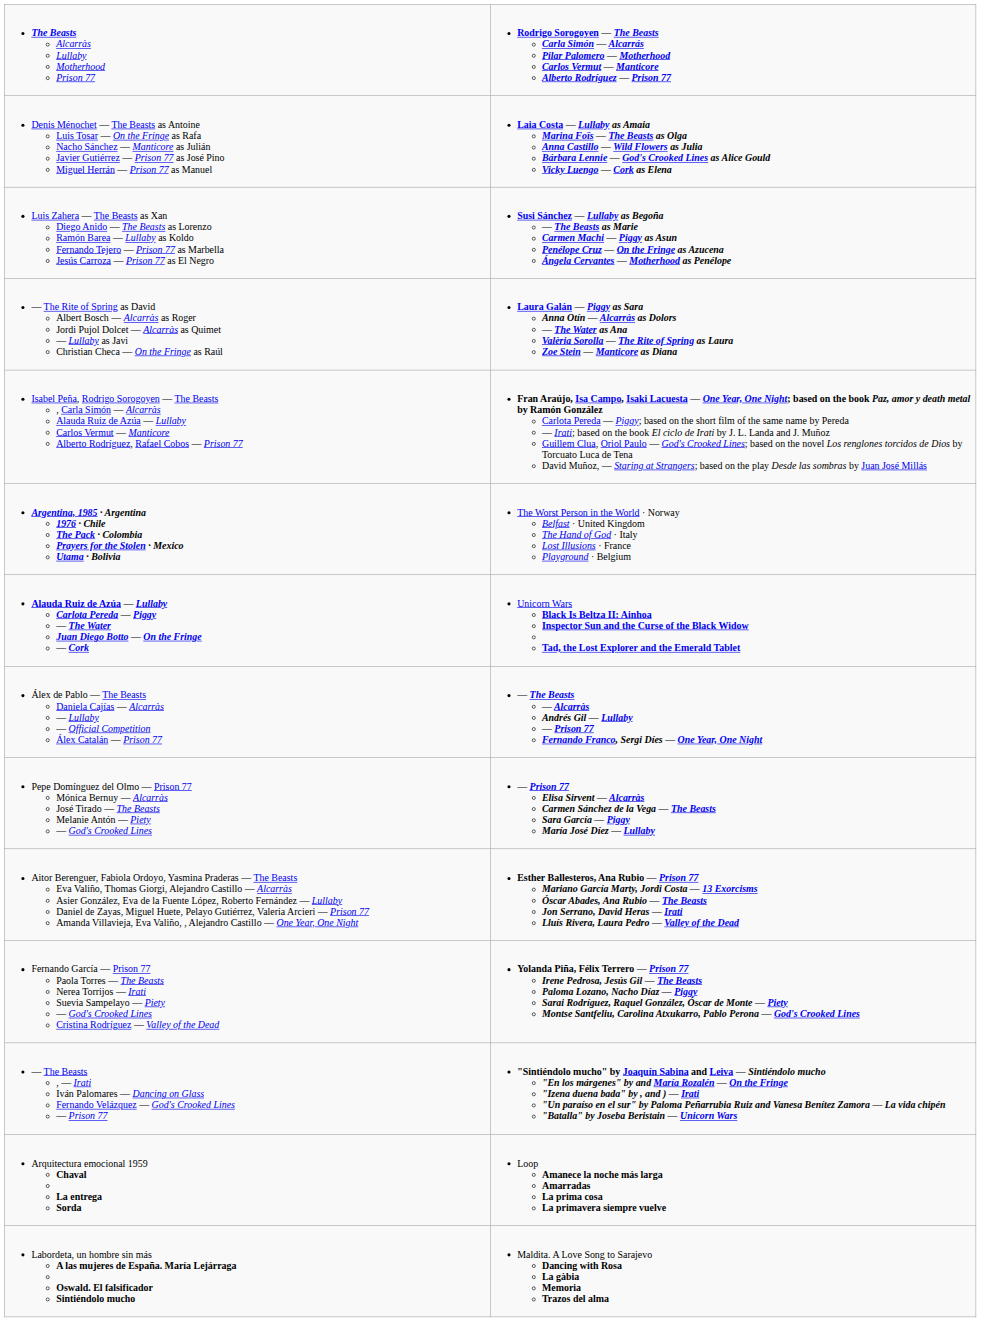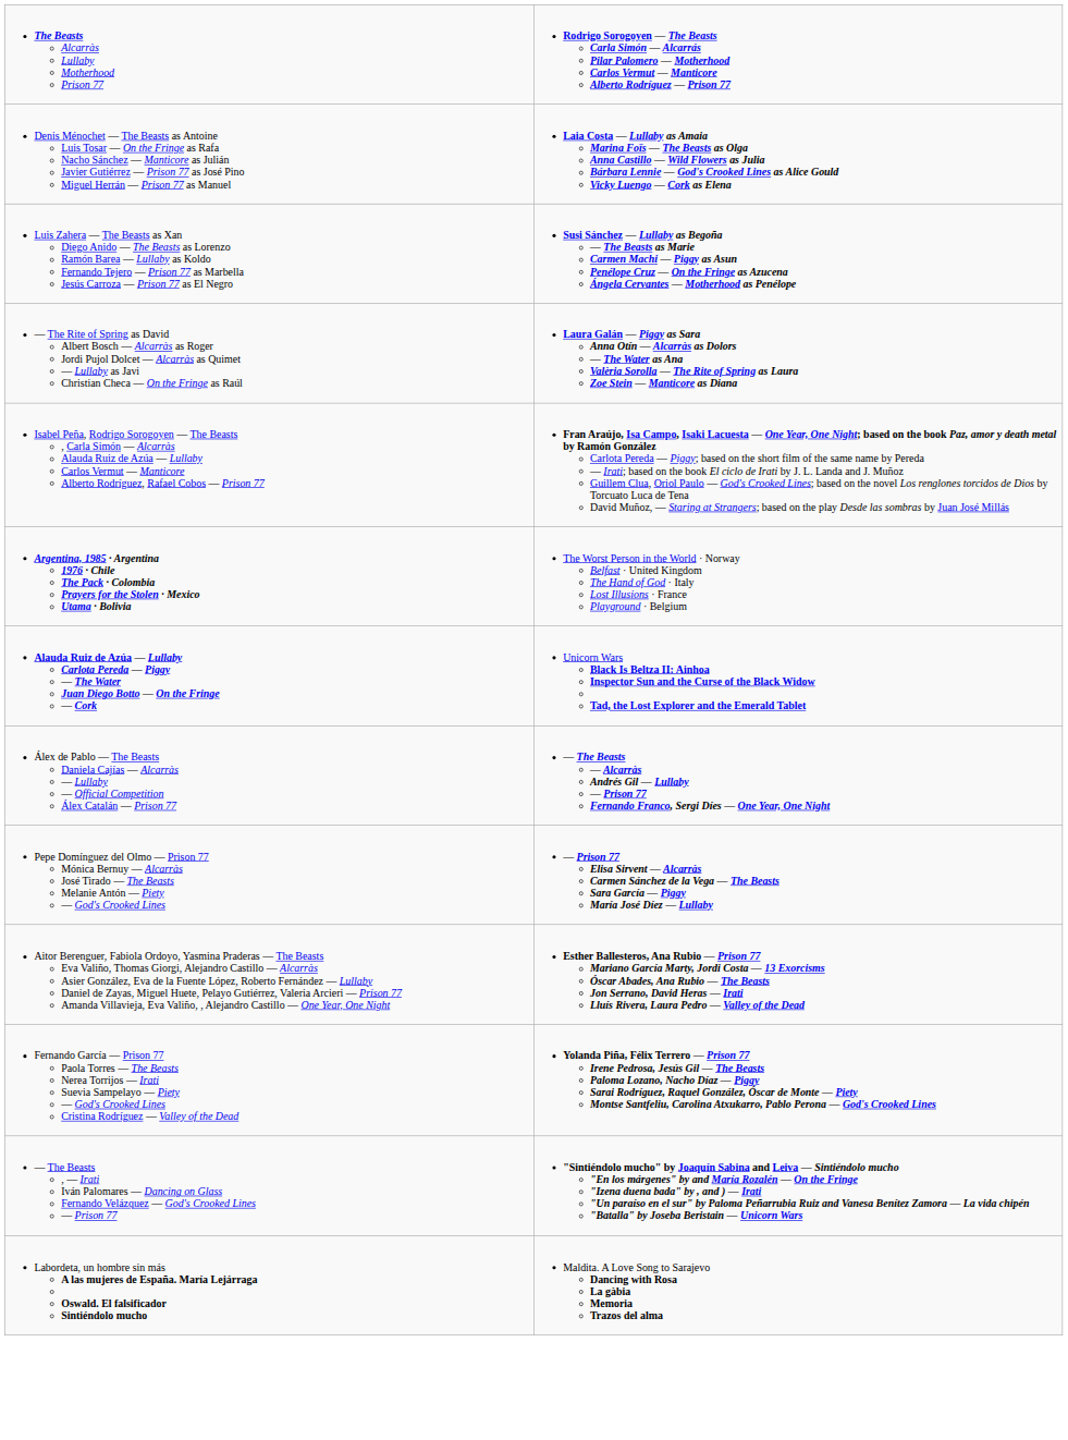 <table role="presentation" class=wikitable>
 <tr>
 <td style="vertical-align:top;" width="50%"><br><ul><li><strong><em><a href='#'>The Beasts</a></em></strong><ul><li><em><a href='#'>Alcarràs</a></em></li><li><em><a href='#'>Lullaby</a></em></li><li><em><a href='#'>Motherhood</a></em></li><li><em><a href='#'>Prison 77</a></em></li></ul></li></ul></td>
 <td style="vertical-align:top;" width="50%"><br><ul><li><strong><a href='#'>Rodrigo Sorogoyen</a> — <em><a href='#'>The Beasts</a><strong><em><ul><li><a href='#'>Carla Simón</a> — </em><a href='#'>Alcarrás</a><em></li><li><a href='#'>Pilar Palomero</a> — </em><a href='#'>Motherhood</a><em></li><li><a href='#'>Carlos Vermut</a> — </em><a href='#'>Manticore</a><em></li><li><a href='#'>Alberto Rodríguez</a> — </em><a href='#'>Prison 77</a><em></li></ul></li></ul></td>
 </tr>
 <tr>
 <td style="vertical-align:top;" width="50%"><br><ul><li></strong><a href='#'>Denis Ménochet</a> — </em><a href='#'>The Beasts</a></em></strong> as Antoine<ul><li><a href='#'>Luis Tosar</a> — <em><a href='#'>On the Fringe</a></em> as Rafa</li><li><a href='#'>Nacho Sánchez</a> — <em><a href='#'>Manticore</a></em> as Julián</li><li><a href='#'>Javier Gutiérrez</a> — <em><a href='#'>Prison 77</a></em> as José Pino</li><li><a href='#'>Miguel Herrán</a> — <em><a href='#'>Prison 77</a></em> as Manuel</li></ul></li></ul></td>
 <td style="vertical-align:top;" width="50%"><br><ul><li><strong><a href='#'>Laia Costa</a> — <em><a href='#'>Lullaby</a><strong><em> as Amaia<ul><li><a href='#'>Marina Foïs</a> — </em><a href='#'>The Beasts</a><em> as Olga</li><li><a href='#'>Anna Castillo</a> — </em><a href='#'>Wild Flowers</a><em> as Julia</li><li><a href='#'>Bárbara Lennie</a> — </em><a href='#'>God's Crooked Lines</a><em> as Alice Gould</li><li><a href='#'>Vicky Luengo</a> — </em><a href='#'>Cork</a><em> as Elena</li></ul></li></ul></td>
 </tr>
 <tr>
 <td style="vertical-align:top;" width="50%"><br><ul><li></strong><a href='#'>Luis Zahera</a> — </em><a href='#'>The Beasts</a></em></strong> as Xan<ul><li><a href='#'>Diego Anido</a> — <em><a href='#'>The Beasts</a></em> as Lorenzo</li><li><a href='#'>Ramón Barea</a> — <em><a href='#'>Lullaby</a></em> as Koldo</li><li><a href='#'>Fernando Tejero</a> — <em><a href='#'>Prison 77</a></em> as Marbella</li><li><a href='#'>Jesús Carroza</a> — <em><a href='#'>Prison 77</a></em> as El Negro</li></ul></li></ul></td>
 <td style="vertical-align:top;" width="50%"><br><ul><li><strong><a href='#'>Susi Sánchez</a> — <em><a href='#'>Lullaby</a><strong><em> as Begoña<ul><li> — </em><a href='#'>The Beasts</a><em> as Marie</li><li><a href='#'>Carmen Machi</a> — </em><a href='#'>Piggy</a><em> as Asun</li><li><a href='#'>Penélope Cruz</a> — </em><a href='#'>On the Fringe</a><em> as Azucena</li><li><a href='#'>Ángela Cervantes</a> — </em><a href='#'>Motherhood</a><em> as Penélope</li></ul></li></ul></td>
 </tr>
 <tr>
 <td style="vertical-align:top;" width="50%"><br><ul><li></strong> — </em><a href='#'>The Rite of Spring</a></em></strong> as David<ul><li>Albert Bosch — <em><a href='#'>Alcarràs</a></em> as Roger</li><li>Jordi Pujol Dolcet — <em><a href='#'>Alcarràs</a></em> as Quimet</li><li> — <em><a href='#'>Lullaby</a></em> as Javi</li><li>Christian Checa — <em><a href='#'>On the Fringe</a></em> as Raúl</li></ul></li></ul></td>
 <td style="vertical-align:top;" width="50%"><br><ul><li><strong><a href='#'>Laura Galán</a> — <em><a href='#'>Piggy</a><strong><em> as Sara<ul><li>Anna Otín — </em><a href='#'>Alcarràs</a><em> as Dolors</li><li> — </em><a href='#'>The Water</a><em> as Ana</li><li><a href='#'>Valèria Sorolla</a> — </em><a href='#'>The Rite of Spring</a><em> as Laura</li><li><a href='#'>Zoe Stein</a> — </em><a href='#'>Manticore</a><em> as Diana</li></ul></li></ul></td>
 </tr>
 <tr>
 <td style="vertical-align:top;" width="50%"><br><ul><li></strong><a href='#'>Isabel Peña</a>, <a href='#'>Rodrigo Sorogoyen</a> — </em><a href='#'>The Beasts</a></em></strong><ul><li>, <a href='#'>Carla Simón</a> — <em><a href='#'>Alcarràs</a></em></li><li><a href='#'>Alauda Ruiz de Azúa</a> — <em><a href='#'>Lullaby</a></em></li><li><a href='#'>Carlos Vermut</a> — <em><a href='#'>Manticore</a></em></li><li><a href='#'>Alberto Rodríguez</a>, <a href='#'>Rafael Cobos</a> — <em><a href='#'>Prison 77</a></em></li></ul></li></ul></td>
 <td style="vertical-align:top;" width="50%"><br><ul><li><strong>Fran Araújo, <a href='#'>Isa Campo</a>, <a href='#'>Isaki Lacuesta</a> — <em><a href='#'>One Year, One Night</a></em>; based on the book <em>Paz, amor y death metal</em> by Ramón González</strong><ul><li><a href='#'>Carlota Pereda</a> — <em><a href='#'>Piggy</a></em>; based on the short film of the same name by Pereda</li><li> — <em><a href='#'>Irati</a></em>; based on the book <em>El ciclo de Irati</em> by J. L. Landa and J. Muñoz</li><li><a href='#'>Guillem Clua</a>, <a href='#'>Oriol Paulo</a> — <em><a href='#'>God's Crooked Lines</a></em>; based on the novel <em>Los renglones torcidos de Dios</em> by Torcuato Luca de Tena</li><li>David Muñoz,  — <em><a href='#'>Staring at Strangers</a></em>; based on the play <em>Desde las sombras</em> by <a href='#'>Juan José Millás</a></li></ul></li></ul></td>
 </tr>
 <tr>
 <td style="vertical-align:top;" width="50%"><br><ul><li><strong><em><a href='#'>Argentina, 1985</a><em> · Argentina<strong><ul><li></em><a href='#'>1976</a><em> · Chile</li><li></em><a href='#'>The Pack</a><em> · Colombia</li><li></em><a href='#'>Prayers for the Stolen</a><em> · Mexico</li><li></em><a href='#'>Utama</a><em> · Bolivia</li></ul></li></ul></td>
 <td style="vertical-align:top;" width="50%"><br><ul><li></em></strong><a href='#'>The Worst Person in the World</a></em> · Norway</strong><ul><li><em><a href='#'>Belfast</a></em> · United Kingdom</li><li><em><a href='#'>The Hand of God</a></em> · Italy</li><li><em><a href='#'>Lost Illusions</a></em> · France</li><li><em><a href='#'>Playground</a></em> · Belgium</li></ul></li></ul></td>
 </tr>
 <tr>
 <td style="vertical-align:top;" width="50%"><br><ul><li><strong><a href='#'>Alauda Ruiz de Azúa</a> — <em><a href='#'>Lullaby</a><strong><em><ul><li><a href='#'>Carlota Pereda</a> — </em><a href='#'>Piggy</a><em></li><li> — </em><a href='#'>The Water</a><em></li><li><a href='#'>Juan Diego Botto</a> — </em><a href='#'>On the Fringe</a><em></li><li> — </em><a href='#'>Cork</a><em></li></ul></li></ul></td>
 <td style="vertical-align:top;" width="50%"><br><ul><li></em></strong><a href='#'>Unicorn Wars</a><strong><em><ul><li></em><a href='#'>Black Is Beltza II: Ainhoa</a><em></li><li></em><a href='#'>Inspector Sun and the Curse of the Black Widow</a><em></li><li></em><em></li><li></em><a href='#'>Tad, the Lost Explorer and the Emerald Tablet</a><em></li></ul></li></ul></td>
 </tr>
 <tr>
 <td style="vertical-align:top;" width="50%"><br><ul><li></strong>Álex de Pablo — </em><a href='#'>The Beasts</a></em></strong><ul><li><a href='#'>Daniela Cajías</a> — <em><a href='#'>Alcarràs</a></em></li><li> — <em><a href='#'>Lullaby</a></em></li><li> — <em><a href='#'>Official Competition</a></em></li><li><a href='#'>Álex Catalán</a> — <em><a href='#'>Prison 77</a></em></li></ul></li></ul></td>
 <td style="vertical-align:top;" width="50%"><br><ul><li><strong> — <em><a href='#'>The Beasts</a><strong><em><ul><li> — </em><a href='#'>Alcarràs</a><em></li><li>Andrés Gil — </em><a href='#'>Lullaby</a><em></li><li> — </em><a href='#'>Prison 77</a><em></li><li><a href='#'>Fernando Franco</a>, Sergi Díes — </em><a href='#'>One Year, One Night</a><em></li></ul></li></ul></td>
 </tr>
 <tr>
 <td style="vertical-align:top;" width="50%"><br><ul><li></strong>Pepe Domínguez del Olmo — </em><a href='#'>Prison 77</a></em></strong><ul><li>Mónica Bernuy — <em><a href='#'>Alcarràs</a></em></li><li>José Tirado — <em><a href='#'>The Beasts</a></em></li><li>Melanie Antón — <em><a href='#'>Piety</a></em></li><li> — <em><a href='#'>God's Crooked Lines</a></em></li></ul></li></ul></td>
 <td style="vertical-align:top;" width="50%"><br><ul><li><strong> — <em><a href='#'>Prison 77</a><strong><em><ul><li>Elisa Sirvent — </em><a href='#'>Alcarràs</a><em></li><li>Carmen Sánchez de la Vega — </em><a href='#'>The Beasts</a><em></li><li>Sara García — </em><a href='#'>Piggy</a><em></li><li>María José Díez — </em><a href='#'>Lullaby</a><em></li></ul></li></ul></td>
 </tr>
 <tr>
 <td style="vertical-align:top;" width="50%"><br><ul><li></strong>Aitor Berenguer, Fabiola Ordoyo, Yasmina Praderas — </em><a href='#'>The Beasts</a></em></strong><ul><li>Eva Valiño, Thomas Giorgi, Alejandro Castillo — <em><a href='#'>Alcarràs</a></em></li><li>Asier González, Eva de la Fuente López, Roberto Fernández — <em><a href='#'>Lullaby</a></em></li><li>Daniel de Zayas, Miguel Huete, Pelayo Gutiérrez, Valeria Arcieri — <em><a href='#'>Prison 77</a></em></li><li>Amanda Villavieja, Eva Valiño, , Alejandro Castillo — <em><a href='#'>One Year, One Night</a></em></li></ul></li></ul></td>
 <td style="vertical-align:top;" width="50%"><br><ul><li><strong>Esther Ballesteros, Ana Rubio — <em><a href='#'>Prison 77</a><strong><em><ul><li>Mariano García Marty, Jordi Costa — </em><a href='#'>13 Exorcisms</a><em></li><li>Óscar Abades, Ana Rubio — </em><a href='#'>The Beasts</a><em></li><li>Jon Serrano, David Heras — </em><a href='#'>Irati</a><em></li><li>Lluís Rivera, Laura Pedro — </em><a href='#'>Valley of the Dead</a><em></li></ul></li></ul></td>
 </tr>
 <tr>
 <td style="vertical-align:top;" width="50%"><br><ul><li></strong>Fernando García — </em><a href='#'>Prison 77</a></em></strong><ul><li>Paola Torres — <em><a href='#'>The Beasts</a></em></li><li>Nerea Torrijos — <em><a href='#'>Irati</a></em></li><li>Suevia Sampelayo — <em><a href='#'>Piety</a></em></li><li> — <em><a href='#'>God's Crooked Lines</a></em></li><li><a href='#'>Cristina Rodríguez</a> — <em><a href='#'>Valley of the Dead</a></em></li></ul></li></ul></td>
 <td style="vertical-align:top;" width="50%"><br><ul><li><strong>Yolanda Piña, Félix Terrero — <em><a href='#'>Prison 77</a><strong><em><ul><li>Irene Pedrosa, Jesús Gil — </em><a href='#'>The Beasts</a><em></li><li>Paloma Lozano, Nacho Díaz — </em><a href='#'>Piggy</a><em></li><li>Sarai Rodríguez, Raquel González, Óscar de Monte — </em><a href='#'>Piety</a><em></li><li>Montse Santfeliu, Carolina Atxukarro, Pablo Perona — </em><a href='#'>God's Crooked Lines</a><em></li></ul></li></ul></td>
 </tr>
 <tr>
 <td style="vertical-align:top;" width="50%"><br><ul><li></strong> — </em><a href='#'>The Beasts</a></em></strong><ul><li>,  — <em><a href='#'>Irati</a></em></li><li>Iván Palomares — <em><a href='#'>Dancing on Glass</a></em></li><li><a href='#'>Fernando Velázquez</a> — <em><a href='#'>God's Crooked Lines</a></em></li><li> — <em><a href='#'>Prison 77</a></em></li></ul></li></ul></td>
 <td style="vertical-align:top;" width="50%"><br><ul><li><strong>"Sintiéndolo mucho" by <a href='#'>Joaquín Sabina</a> and <a href='#'>Leiva</a> — <em>Sintiéndolo mucho<strong><em><ul><li>"En los márgenes" by  and <a href='#'>María Rozalén</a> — </em><a href='#'>On the Fringe</a><em></li><li>"Izena duena bada" by ,  and ) — </em><a href='#'>Irati</a><em></li><li>"Un paraíso en el sur" by Paloma Peñarrubia Ruiz and Vanesa Benítez Zamora — </em>La vida chipén<em></li><li>"Batalla" by Joseba Beristain — </em><a href='#'>Unicorn Wars</a><em></li></ul></li></ul></td>
 </tr>
 <tr>
-<td style="vertical-align:top;" width="50%"><br><ul><li></em></strong>Arquitectura emocional 1959<strong><em><ul><li></em>Chaval<em></li><li></em><em></li><li></em>La entrega<em></li><li></em>Sorda<em></li></ul></li></ul></td>
-<td style="vertical-align:top;" width="50%"><br><ul><li></em></strong>Loop<strong><em><ul><li></em>Amanece la noche más larga<em></li><li></em>Amarradas<em></li><li></em>La prima cosa<em></li><li></em>La primavera siempre vuelve<em></li></ul></li></ul></td>
-</tr>
-<tr>
 <td style="vertical-align:top;" width="50%"><br><ul><li></em></strong>Labordeta, un hombre sin más<strong><em><ul><li></em>A las mujeres de España. María Lejárraga<em></li><li></em><em></li><li></em>Oswald. El falsificador<em></li><li></em>Sintiéndolo mucho<em></li></ul></li></ul></td>
 <td style="vertical-align:top;" width="50%"><br><ul><li></em></strong>Maldita. A Love Song to Sarajevo<strong><em><ul><li></em>Dancing with Rosa<em></li><li></em>La gàbia<em></li><li></em>Memoria<em></li><li></em>Trazos del alma<em></li></ul></li></ul></td>
 </tr>
 </table>
